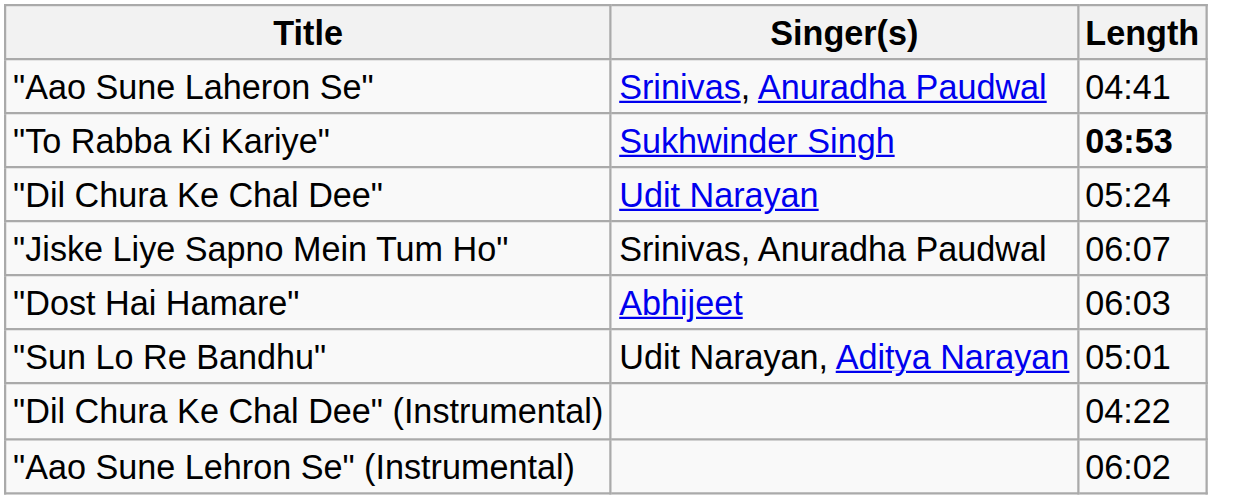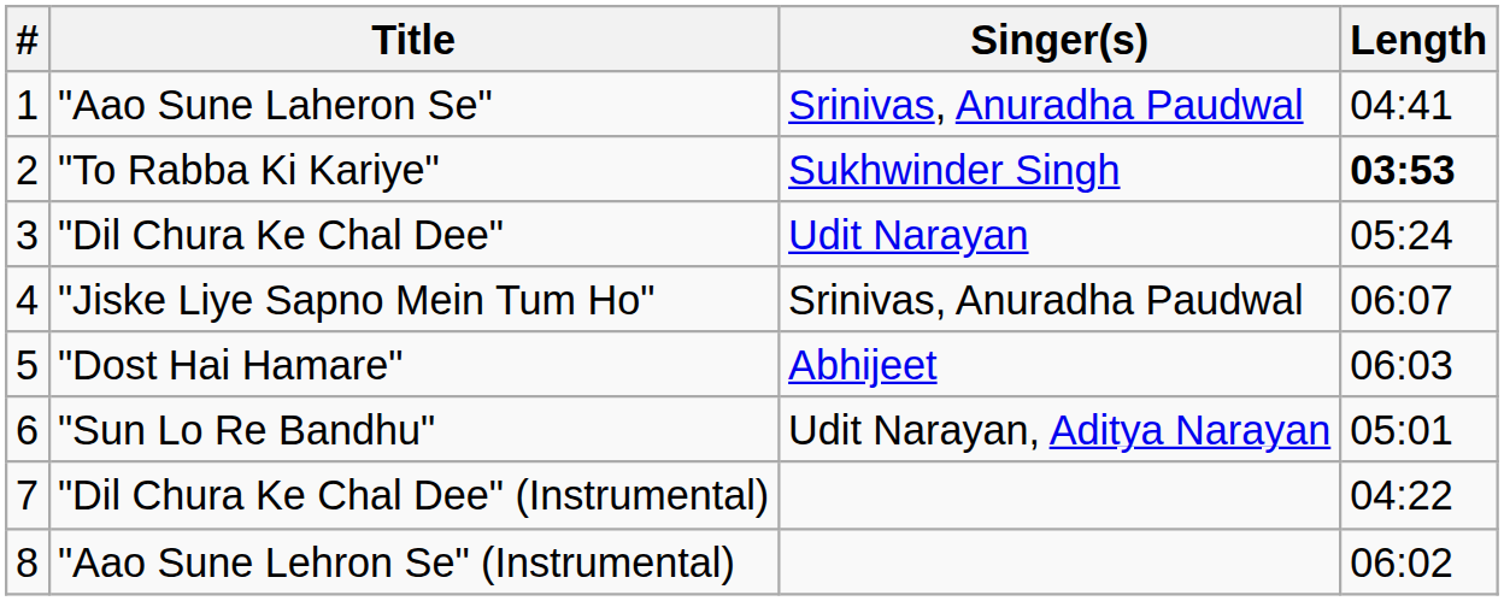 <table class="wikitable" style="font-size:95%;">
 <tr>
+<th>#</th>
 <th>Title</th>
 <th>Singer(s)</th>
 <th>Length</th>
 </tr>
 <tr>
+<td>1</td>
 <td>"Aao Sune Laheron Se"</td>
 <td><a href='#'>Srinivas</a>, <a href='#'>Anuradha Paudwal</a></td>
 <td>04:41</td>
 </tr>
 <tr>
+<td>2</td>
 <td>"To Rabba Ki Kariye"</td>
 <td><a href='#'>Sukhwinder Singh</a></td>
 <td><strong>03:53</strong></td>
 </tr>
 <tr>
+<td>3</td>
 <td>"Dil Chura Ke Chal Dee"</td>
 <td><a href='#'>Udit Narayan</a></td>
 <td>05:24</td>
 </tr>
 <tr>
+<td>4</td>
 <td>"Jiske Liye Sapno Mein Tum Ho"</td>
 <td>Srinivas, Anuradha Paudwal</td>
 <td>06:07</td>
 </tr>
 <tr>
+<td>5</td>
 <td>"Dost Hai Hamare"</td>
 <td><a href='#'>Abhijeet</a></td>
 <td>06:03</td>
 </tr>
 <tr>
+<td>6</td>
 <td>"Sun Lo Re Bandhu"</td>
 <td>Udit Narayan, <a href='#'>Aditya Narayan</a></td>
 <td>05:01</td>
 </tr>
 <tr>
+<td>7</td>
 <td>"Dil Chura Ke Chal Dee" (Instrumental)</td>
 <td></td>
 <td>04:22</td>
 </tr>
 <tr>
+<td>8</td>
 <td>"Aao Sune Lehron Se" (Instrumental)</td>
 <td></td>
 <td>06:02</td>
 </tr>
 </table>
